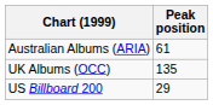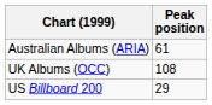 <table class="wikitable">
 <tr>
 <th align="left">Chart (1999)</th>
 <th align="left">Peak<br>position</th>
 </tr>
 <tr>
 <td align="left">Australian Albums (<a href='#'>ARIA</a>)</td>
 <td align="left">61</td>
 </tr>
 <tr>
 <td align="left">UK Albums (<a href='#'>OCC</a>)</td>
-<td align="left">135</td>
+<td align="left">108</td>
 </tr>
 <tr>
 <td align="left">US <a href='#'><em>Billboard</em> 200</a></td>
 <td align="left">29</td>
 </tr>
 </table>
